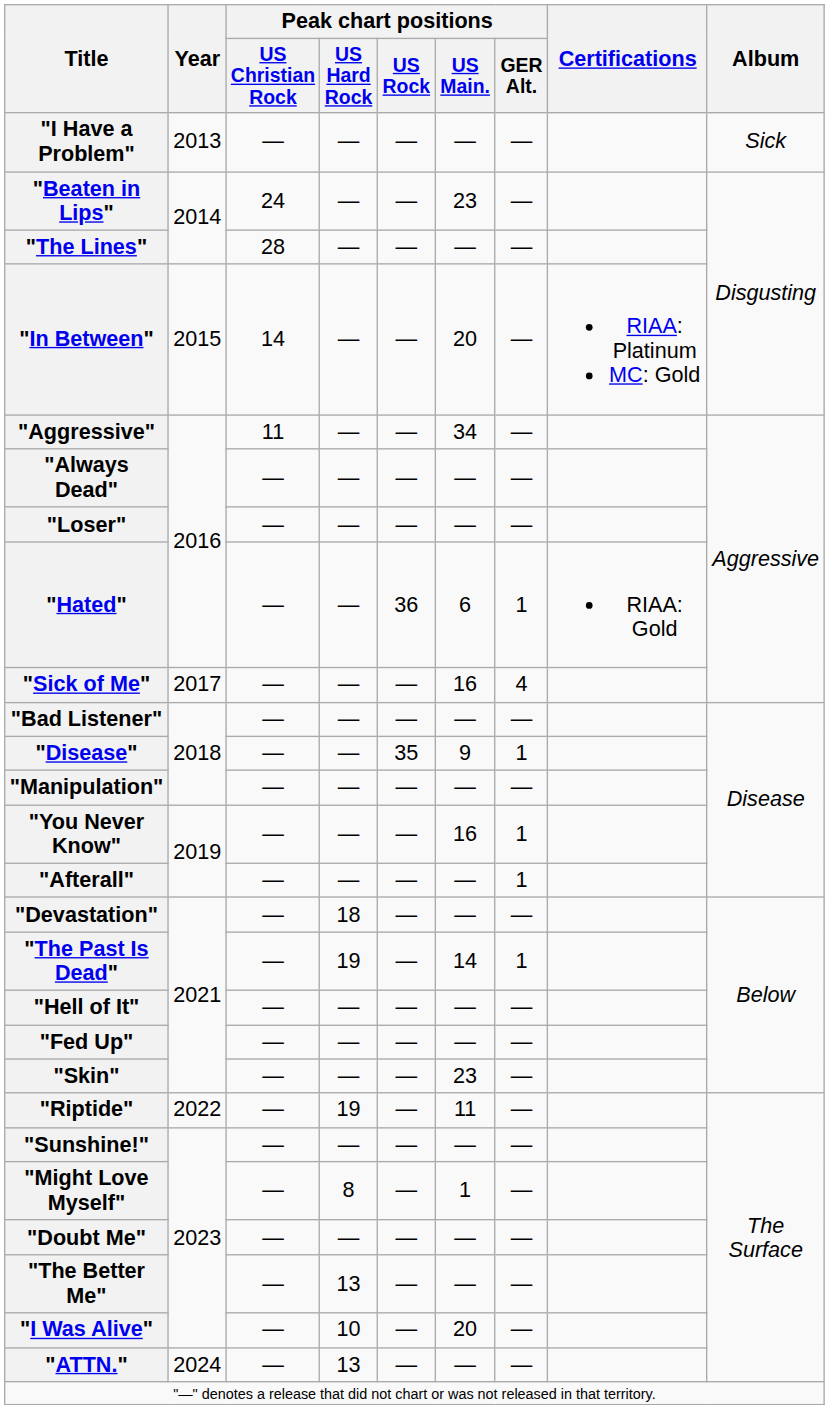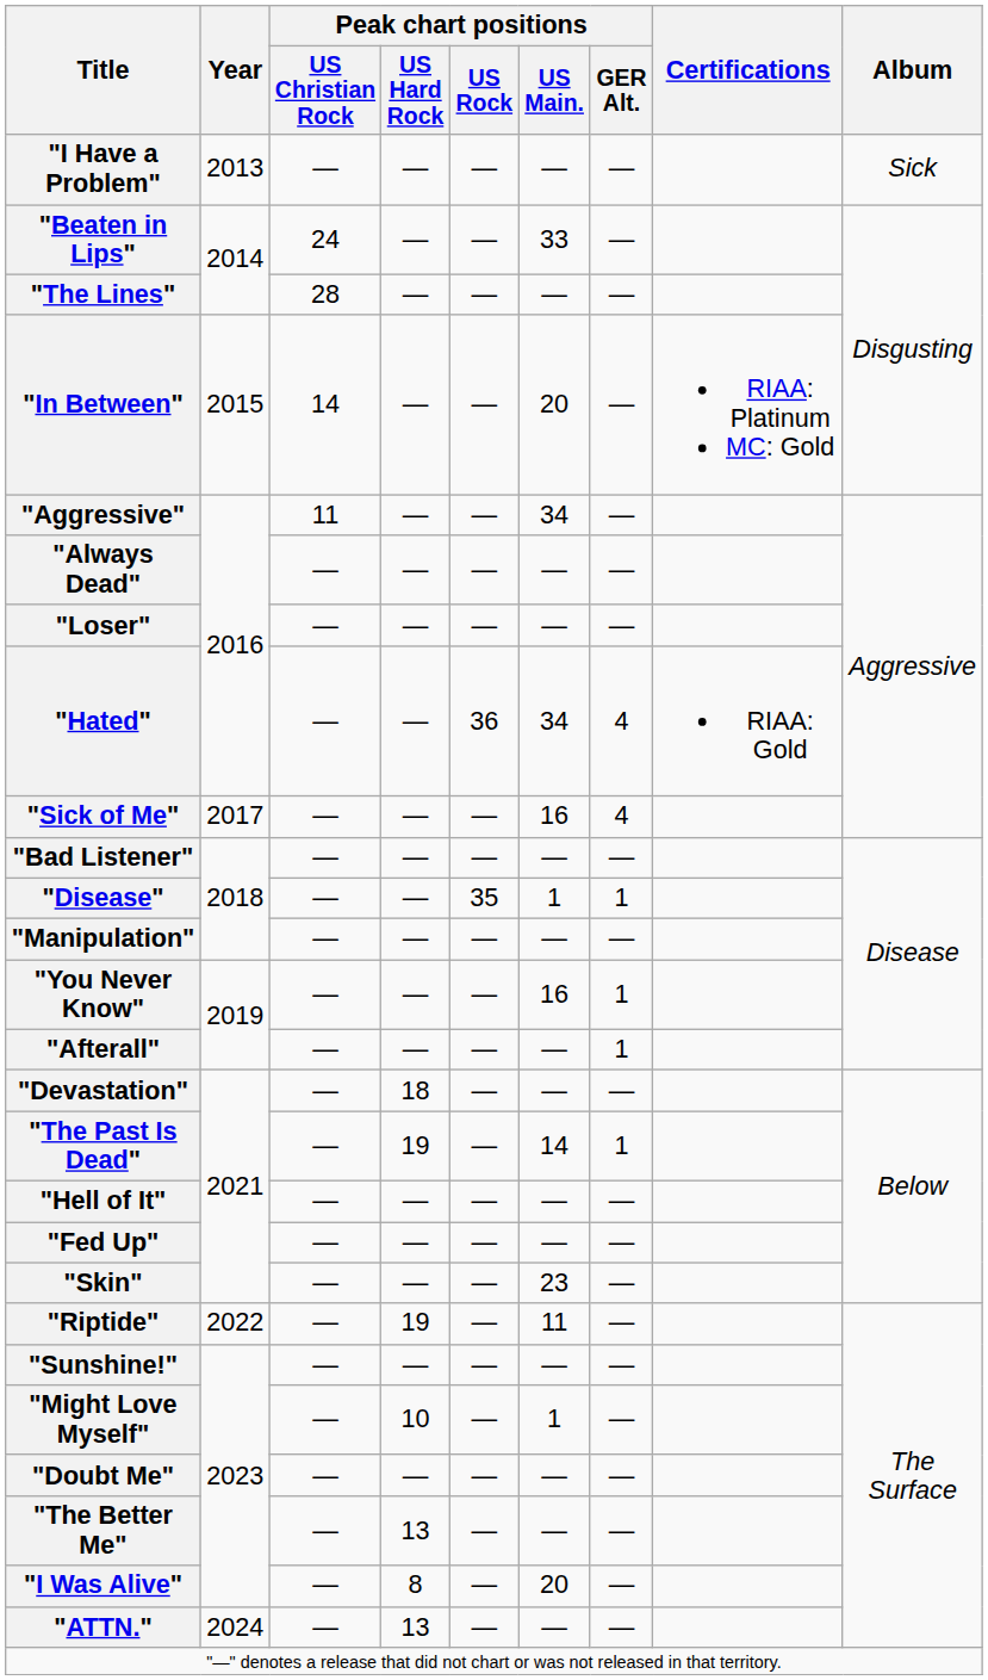 <table class="wikitable plainrowheaders" style="text-align:center;">
 <tr>
 <th scope="col" rowspan="2">Title</th>
 <th scope="col" rowspan="2">Year</th>
 <th scope="col" colspan="5">Peak chart positions</th>
 <th scope="col" rowspan="2" style="width:11em;"><a href='#'>Certifications</a></th>
 <th scope="col" rowspan="2">Album</th>
 </tr>
 <tr>
 <th scope="col" style="width:3em;font-size:90%;"><a href='#'>US Christian<br>Rock</a><br></th>
 <th scope="col" style="width:3em;font-size:90%;"><a href='#'>US Hard Rock</a><br></th>
 <th scope="col" style="width:3em;font-size:90%;"><a href='#'>US<br>Rock</a><br></th>
 <th scope="col" style="width:3em;font-size:90%;"><a href='#'>US<br>Main.</a><br></th>
 <th scope="col" style="width:3em; font-size:90%;">GER Alt.<br></th>
 </tr>
 <tr>
 <th scope="row">"I Have a Problem"</th>
 <td>2013</td>
 <td>—</td>
 <td>—</td>
 <td>—</td>
 <td>—</td>
 <td>—</td>
 <td></td>
 <td><em>Sick</em></td>
 </tr>
 <tr>
 <th scope="row">"<a href='#'>Beaten in Lips</a>"</th>
 <td rowspan="2">2014</td>
 <td>24</td>
 <td>—</td>
 <td>—</td>
-<td>23</td>
+<td>33</td>
 <td>—</td>
 <td></td>
 <td rowspan="3"><em>Disgusting</em></td>
 </tr>
 <tr>
 <th scope="row">"<a href='#'>The Lines</a>"</th>
 <td>28</td>
 <td>—</td>
 <td>—</td>
 <td>—</td>
 <td>—</td>
 <td></td>
 </tr>
 <tr>
 <th scope="row">"<a href='#'>In Between</a>"</th>
 <td>2015</td>
 <td>14</td>
 <td>—</td>
 <td>—</td>
 <td>20</td>
 <td>—</td>
 <td><br><ul><li><a href='#'>RIAA</a>: Platinum</li><li><a href='#'>MC</a>: Gold</li></ul></td>
 </tr>
 <tr>
 <th scope="row">"Aggressive"</th>
 <td rowspan="4">2016</td>
 <td>11</td>
 <td>—</td>
 <td>—</td>
 <td>34</td>
 <td>—</td>
 <td></td>
 <td rowspan="5"><em>Aggressive</em></td>
 </tr>
 <tr>
 <th scope="row">"Always Dead"</th>
 <td>—</td>
 <td>—</td>
 <td>—</td>
 <td>—</td>
 <td>—</td>
 <td></td>
 </tr>
 <tr>
 <th scope="row">"Loser"</th>
 <td>—</td>
 <td>—</td>
 <td>—</td>
 <td>—</td>
 <td>—</td>
 <td></td>
 </tr>
 <tr>
 <th scope="row">"<a href='#'>Hated</a>"</th>
 <td>—</td>
 <td>—</td>
 <td>36</td>
-<td>6</td>
-<td>1</td>
+<td>34</td>
+<td>4</td>
 <td><br><ul><li>RIAA: Gold</li></ul></td>
 </tr>
 <tr>
 <th scope="row">"<a href='#'>Sick of Me</a>"</th>
 <td>2017</td>
 <td>—</td>
 <td>—</td>
 <td>—</td>
 <td>16</td>
 <td>4</td>
 <td></td>
 </tr>
 <tr>
 <th scope="row">"Bad Listener"</th>
 <td rowspan="3">2018</td>
 <td>—</td>
 <td>—</td>
 <td>—</td>
 <td>—</td>
 <td>—</td>
 <td></td>
 <td rowspan="5"><em>Disease</em></td>
 </tr>
 <tr>
 <th scope="row">"<a href='#'>Disease</a>"</th>
 <td>—</td>
 <td>—</td>
 <td>35</td>
-<td>9</td>
+<td>1</td>
 <td>1</td>
 <td></td>
 </tr>
 <tr>
 <th scope="row">"Manipulation"</th>
 <td>—</td>
 <td>—</td>
 <td>—</td>
 <td>—</td>
 <td>—</td>
 </tr>
 <tr>
 <th scope="row">"You Never Know"</th>
 <td rowspan="2">2019</td>
 <td>—</td>
 <td>—</td>
 <td>—</td>
 <td>16</td>
 <td>1</td>
 <td></td>
 </tr>
 <tr>
 <th scope="row">"Afterall"</th>
 <td>—</td>
 <td>—</td>
 <td>—</td>
 <td>—</td>
 <td>1</td>
 <td></td>
 </tr>
 <tr>
 <th scope="row">"Devastation"</th>
 <td rowspan="5">2021</td>
 <td>—</td>
 <td>18</td>
 <td>—</td>
 <td>—</td>
 <td>—</td>
 <td></td>
 <td rowspan="5"><em>Below</em></td>
 </tr>
 <tr>
 <th scope="row">"<a href='#'>The Past Is Dead</a>"</th>
 <td>—</td>
 <td>19</td>
 <td>—</td>
 <td>14</td>
 <td>1</td>
 <td></td>
 </tr>
 <tr>
 <th scope="row">"Hell of It"</th>
 <td>—</td>
 <td>—</td>
 <td>—</td>
 <td>—</td>
 <td>—</td>
 <td></td>
 </tr>
 <tr>
 <th scope="row">"Fed Up"</th>
 <td>—</td>
 <td>—</td>
 <td>—</td>
 <td>—</td>
 <td>—</td>
 <td></td>
 </tr>
 <tr>
 <th scope="row">"Skin"</th>
 <td>—</td>
 <td>—</td>
 <td>—</td>
 <td>23</td>
 <td>—</td>
 <td></td>
 </tr>
 <tr>
 <th scope="row">"Riptide"</th>
 <td>2022</td>
 <td>—</td>
 <td>19</td>
 <td>—</td>
 <td>11</td>
 <td>—</td>
 <td></td>
 <td rowspan="7"><em>The Surface</em></td>
 </tr>
 <tr>
 <th scope="row">"Sunshine!"</th>
 <td rowspan="5">2023</td>
 <td>—</td>
 <td>—</td>
 <td>—</td>
 <td>—</td>
 <td>—</td>
 <td></td>
 </tr>
 <tr>
 <th scope="row">"Might Love Myself"</th>
 <td>—</td>
-<td>8</td>
+<td>10</td>
 <td>—</td>
 <td>1</td>
 <td>—</td>
 <td></td>
 </tr>
 <tr>
 <th scope="row">"Doubt Me"</th>
 <td>—</td>
 <td>—</td>
 <td>—</td>
 <td>—</td>
 <td>—</td>
 <td></td>
 </tr>
 <tr>
 <th scope="row">"The Better Me"<br></th>
 <td>—</td>
 <td>13</td>
 <td>—</td>
 <td>—</td>
 <td>—</td>
 <td></td>
 </tr>
 <tr>
 <th scope="row">"<a href='#'>I Was Alive</a>"</th>
 <td>—</td>
-<td>10</td>
+<td>8</td>
 <td>—</td>
 <td>20</td>
 <td>—</td>
 <td></td>
 </tr>
 <tr>
 <th scope="row">"<a href='#'>ATTN.</a>"</th>
 <td>2024</td>
 <td>—</td>
 <td>13</td>
 <td>—</td>
 <td>—</td>
 <td>—</td>
 <td></td>
 </tr>
 <tr>
 <td colspan="10" style="font-size:8pt;">"—" denotes a release that did not chart or was not released in that territory.</td>
 </tr>
 </table>
